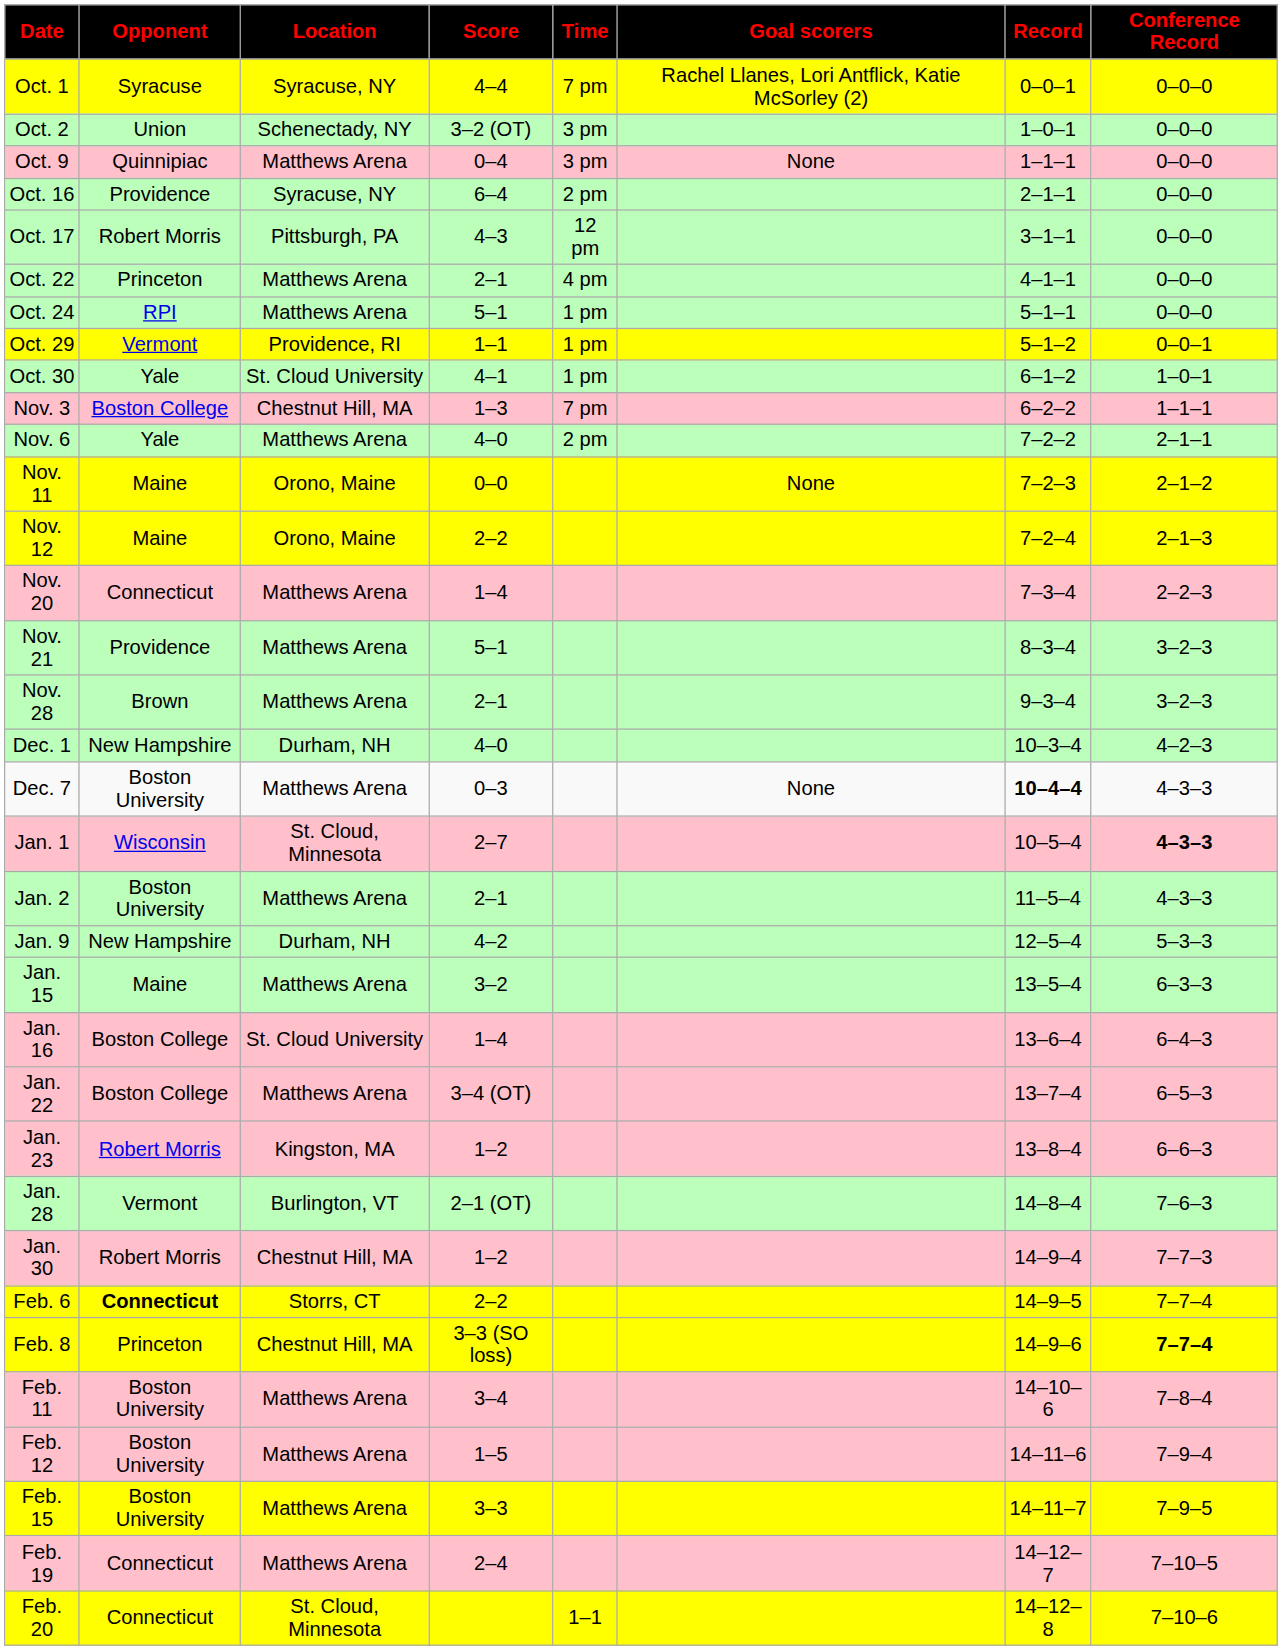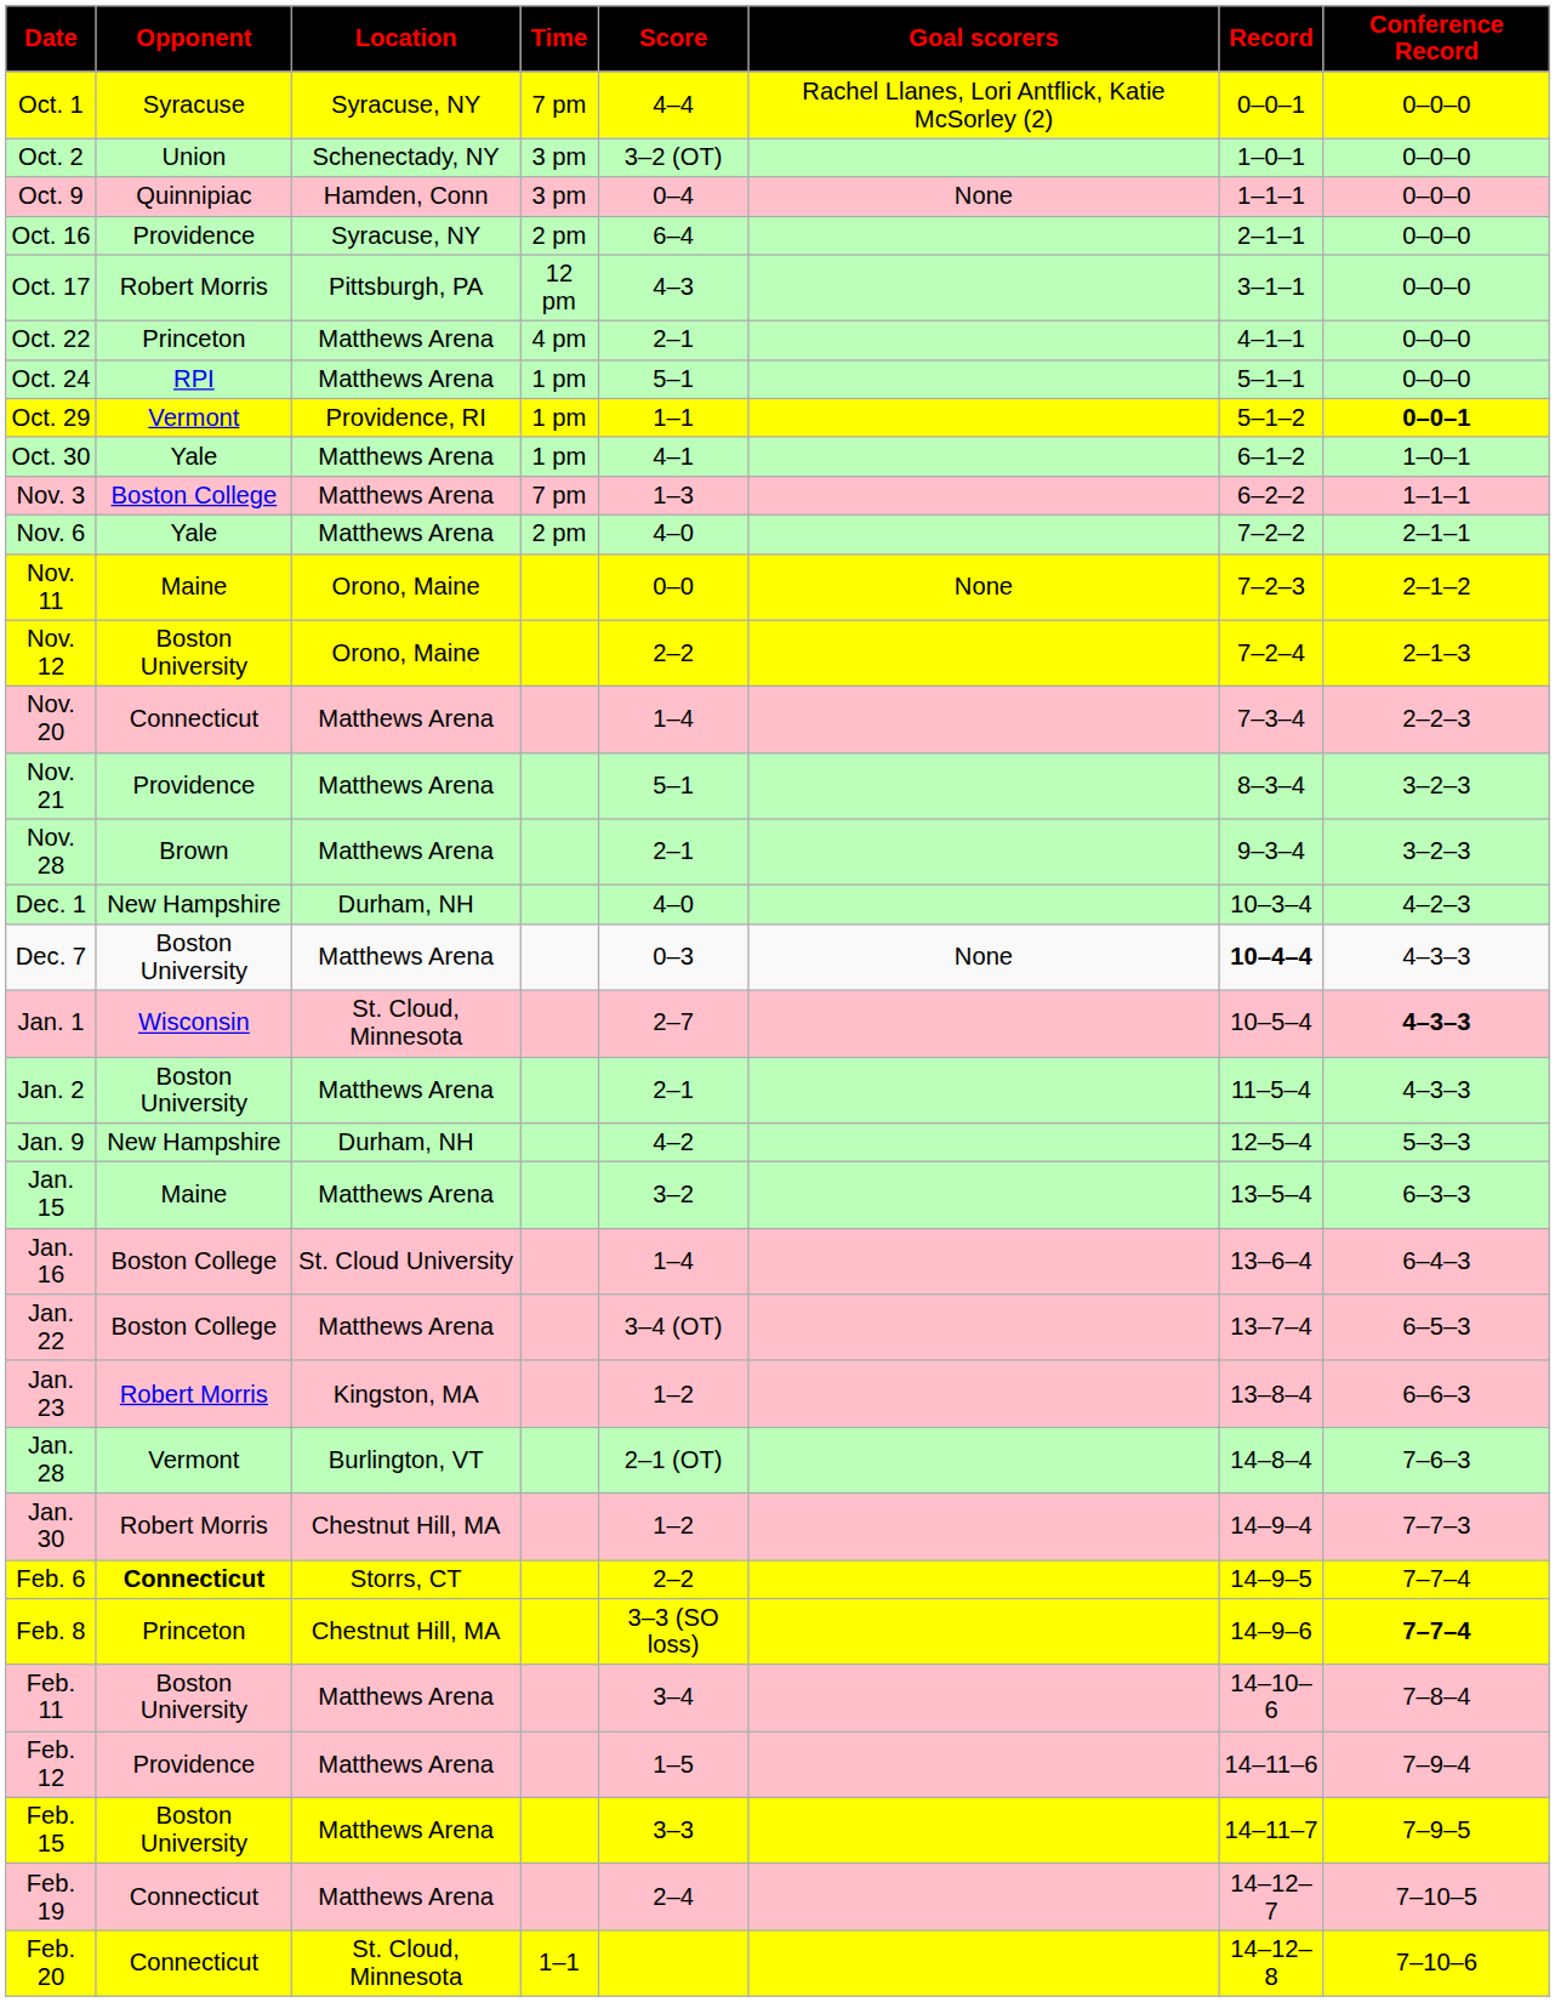 <table class="wikitable" width="80%">
 <tr align="center"  style=" background:black; color:red;">
 <td><strong>Date</strong></td>
 <td><strong>Opponent</strong></td>
 <td><strong>Location</strong></td>
+<td><strong>Time</strong></td>
 <td><strong>Score</strong></td>
-<td><strong>Time</strong></td>
 <td><strong>Goal scorers</strong></td>
 <td><strong>Record</strong></td>
 <td><strong>Conference Record</strong></td>
 </tr>
 <tr align="center" bgcolor="yellow">
 <td>Oct. 1</td>
 <td>Syracuse</td>
 <td>Syracuse, NY</td>
+<td>7 pm</td>
 <td>4–4</td>
-<td>7 pm</td>
 <td>Rachel Llanes, Lori Antflick, Katie McSorley (2)</td>
 <td>0–0–1</td>
 <td>0–0–0</td>
 </tr>
 <tr align="center" bgcolor="bbffbb">
 <td>Oct. 2</td>
 <td>Union</td>
 <td>Schenectady, NY</td>
+<td>3 pm</td>
 <td>3–2 (OT)</td>
-<td>3 pm</td>
 <td></td>
 <td>1–0–1</td>
 <td>0–0–0</td>
 </tr>
 <tr align="center" bgcolor="pink">
 <td>Oct. 9</td>
 <td>Quinnipiac</td>
-<td>Matthews Arena</td>
+<td>Hamden, Conn</td>
+<td>3 pm</td>
 <td>0–4</td>
-<td>3 pm</td>
 <td>None</td>
 <td>1–1–1</td>
 <td>0–0–0</td>
 </tr>
 <tr align="center" bgcolor="bbffbb">
 <td>Oct. 16</td>
 <td>Providence</td>
 <td>Syracuse, NY</td>
+<td>2 pm</td>
 <td>6–4</td>
-<td>2 pm</td>
 <td></td>
 <td>2–1–1</td>
 <td>0–0–0</td>
 </tr>
 <tr align="center" bgcolor="bbffbb">
 <td>Oct. 17</td>
 <td>Robert Morris</td>
 <td>Pittsburgh, PA</td>
+<td>12 pm</td>
 <td>4–3</td>
-<td>12 pm</td>
 <td></td>
 <td>3–1–1</td>
 <td>0–0–0</td>
 </tr>
 <tr align="center" bgcolor="bbffbb">
 <td>Oct. 22</td>
 <td>Princeton</td>
 <td>Matthews Arena</td>
+<td>4 pm</td>
 <td>2–1</td>
-<td>4 pm</td>
 <td></td>
 <td>4–1–1</td>
 <td>0–0–0</td>
 </tr>
 <tr align="center" bgcolor="bbffbb">
 <td>Oct. 24</td>
 <td><a href='#'>RPI</a></td>
 <td>Matthews Arena</td>
+<td>1 pm</td>
 <td>5–1</td>
-<td>1 pm</td>
 <td></td>
 <td>5–1–1</td>
 <td>0–0–0</td>
 </tr>
 <tr align="center" bgcolor="yellow">
 <td>Oct. 29</td>
 <td><a href='#'>Vermont</a></td>
 <td>Providence, RI</td>
+<td>1 pm</td>
 <td>1–1</td>
-<td>1 pm</td>
 <td></td>
 <td>5–1–2</td>
-<td>0–0–1</td>
+<td><strong>0–0–1</strong></td>
 </tr>
 <tr align="center" bgcolor="bbffbb">
 <td>Oct. 30</td>
 <td>Yale</td>
-<td>St. Cloud University</td>
+<td>Matthews Arena</td>
+<td>1 pm</td>
 <td>4–1</td>
-<td>1 pm</td>
 <td></td>
 <td>6–1–2</td>
 <td>1–0–1</td>
 </tr>
 <tr align="center" bgcolor="pink">
 <td>Nov. 3</td>
 <td><a href='#'>Boston College</a></td>
-<td>Chestnut Hill, MA</td>
+<td>Matthews Arena</td>
+<td>7 pm</td>
 <td>1–3</td>
-<td>7 pm</td>
 <td></td>
 <td>6–2–2</td>
 <td>1–1–1</td>
 </tr>
 <tr align="center" bgcolor="bbffbb">
 <td>Nov. 6</td>
 <td>Yale</td>
 <td>Matthews Arena</td>
+<td>2 pm</td>
 <td>4–0</td>
-<td>2 pm</td>
 <td></td>
 <td>7–2–2</td>
 <td>2–1–1</td>
 </tr>
 <tr align="center" bgcolor="yellow">
 <td>Nov. 11</td>
 <td>Maine</td>
 <td>Orono, Maine</td>
+<td></td>
 <td>0–0</td>
-<td></td>
 <td>None</td>
 <td>7–2–3</td>
 <td>2–1–2</td>
 </tr>
 <tr align="center" bgcolor="yellow">
 <td>Nov. 12</td>
-<td>Maine</td>
+<td>Boston University</td>
 <td>Orono, Maine</td>
+<td></td>
 <td>2–2</td>
-<td></td>
 <td></td>
 <td>7–2–4</td>
 <td>2–1–3</td>
 </tr>
 <tr align="center" bgcolor="pink">
 <td>Nov. 20</td>
 <td>Connecticut</td>
 <td>Matthews Arena</td>
+<td></td>
 <td>1–4</td>
-<td></td>
 <td></td>
 <td>7–3–4</td>
 <td>2–2–3</td>
 </tr>
 <tr align="center" bgcolor="bbffbb">
 <td>Nov. 21</td>
 <td>Providence</td>
 <td>Matthews Arena</td>
+<td></td>
 <td>5–1</td>
-<td></td>
 <td></td>
 <td>8–3–4</td>
 <td>3–2–3</td>
 </tr>
 <tr align="center" bgcolor="bbffbb">
 <td>Nov. 28</td>
 <td>Brown</td>
 <td>Matthews Arena</td>
+<td></td>
 <td>2–1</td>
-<td></td>
 <td></td>
 <td>9–3–4</td>
 <td>3–2–3</td>
 </tr>
 <tr align="center" bgcolor="bbffbb">
 <td>Dec. 1</td>
 <td>New Hampshire</td>
 <td>Durham, NH</td>
+<td></td>
 <td>4–0</td>
-<td></td>
 <td></td>
 <td>10–3–4</td>
 <td>4–2–3</td>
 </tr>
 <tr align="center" bgcolor="">
 <td>Dec. 7</td>
 <td>Boston University</td>
 <td>Matthews Arena</td>
+<td></td>
 <td>0–3</td>
-<td></td>
 <td>None</td>
 <td><strong>10–4–4</strong></td>
 <td>4–3–3</td>
 </tr>
 <tr align="center" bgcolor="pink">
 <td>Jan. 1</td>
 <td><a href='#'>Wisconsin</a></td>
 <td>St. Cloud, Minnesota</td>
+<td></td>
 <td>2–7</td>
-<td></td>
 <td></td>
 <td>10–5–4</td>
 <td><strong>4–3–3</strong></td>
 </tr>
 <tr align="center" bgcolor="bbffbb">
 <td>Jan. 2</td>
 <td>Boston University</td>
 <td>Matthews Arena</td>
+<td></td>
 <td>2–1</td>
-<td></td>
 <td></td>
 <td>11–5–4</td>
 <td>4–3–3</td>
 </tr>
 <tr align="center" bgcolor="bbffbb">
 <td>Jan. 9</td>
 <td>New Hampshire</td>
 <td>Durham, NH</td>
+<td></td>
 <td>4–2</td>
-<td></td>
 <td></td>
 <td>12–5–4</td>
 <td>5–3–3</td>
 </tr>
 <tr align="center" bgcolor="bbffbb">
 <td>Jan. 15</td>
 <td>Maine</td>
 <td>Matthews Arena</td>
+<td></td>
 <td>3–2</td>
-<td></td>
 <td></td>
 <td>13–5–4</td>
 <td>6–3–3</td>
 </tr>
 <tr align="center" bgcolor="pink">
 <td>Jan. 16</td>
 <td>Boston College</td>
 <td>St. Cloud University</td>
+<td></td>
 <td>1–4</td>
-<td></td>
 <td></td>
 <td>13–6–4</td>
 <td>6–4–3</td>
 </tr>
 <tr align="center" bgcolor="pink">
 <td>Jan. 22</td>
 <td>Boston College</td>
 <td>Matthews Arena</td>
+<td></td>
 <td>3–4 (OT)</td>
-<td></td>
 <td></td>
 <td>13–7–4</td>
 <td>6–5–3</td>
 </tr>
 <tr align="center" bgcolor="pink">
 <td>Jan. 23</td>
 <td><a href='#'>Robert Morris</a></td>
 <td>Kingston, MA</td>
+<td></td>
 <td>1–2</td>
-<td></td>
 <td></td>
 <td>13–8–4</td>
 <td>6–6–3</td>
 </tr>
 <tr align="center" bgcolor="bbffbb">
 <td>Jan. 28</td>
 <td>Vermont</td>
 <td>Burlington, VT</td>
+<td></td>
 <td>2–1 (OT)</td>
-<td></td>
 <td></td>
 <td>14–8–4</td>
 <td>7–6–3</td>
 </tr>
 <tr align="center" bgcolor="pink">
 <td>Jan. 30</td>
 <td>Robert Morris</td>
 <td>Chestnut Hill, MA</td>
+<td></td>
 <td>1–2</td>
-<td></td>
 <td></td>
 <td>14–9–4</td>
 <td>7–7–3</td>
 </tr>
 <tr align="center" bgcolor="yellow">
 <td>Feb. 6</td>
 <td><strong>Connecticut</strong></td>
 <td>Storrs, CT</td>
+<td></td>
 <td>2–2</td>
-<td></td>
 <td></td>
 <td>14–9–5</td>
 <td>7–7–4</td>
 </tr>
 <tr align="center" bgcolor="yellow">
 <td>Feb. 8</td>
 <td>Princeton</td>
 <td>Chestnut Hill, MA</td>
+<td></td>
 <td>3–3 (SO loss)</td>
-<td></td>
 <td></td>
 <td>14–9–6</td>
 <td><strong>7–7–4</strong></td>
 </tr>
 <tr align="center" bgcolor="pink">
 <td>Feb. 11</td>
 <td>Boston University</td>
 <td>Matthews Arena</td>
+<td></td>
 <td>3–4</td>
-<td></td>
 <td></td>
 <td>14–10–6</td>
 <td>7–8–4</td>
 </tr>
 <tr align="center" bgcolor="pink">
 <td>Feb. 12</td>
-<td>Boston University</td>
+<td>Providence</td>
 <td>Matthews Arena</td>
+<td></td>
 <td>1–5</td>
-<td></td>
 <td></td>
 <td>14–11–6</td>
 <td>7–9–4</td>
 </tr>
 <tr align="center" bgcolor="yellow">
 <td>Feb. 15</td>
 <td>Boston University</td>
 <td>Matthews Arena</td>
+<td></td>
 <td>3–3</td>
-<td></td>
 <td></td>
 <td>14–11–7</td>
 <td>7–9–5</td>
 </tr>
 <tr align="center" bgcolor="pink">
 <td>Feb. 19</td>
 <td>Connecticut</td>
 <td>Matthews Arena</td>
+<td></td>
 <td>2–4</td>
-<td></td>
 <td></td>
 <td>14–12–7</td>
 <td>7–10–5</td>
 </tr>
 <tr align="center" bgcolor="yellow">
 <td>Feb. 20</td>
 <td>Connecticut</td>
 <td>St. Cloud, Minnesota</td>
+<td>1–1</td>
 <td></td>
-<td>1–1</td>
 <td></td>
 <td>14–12–8</td>
 <td>7–10–6</td>
 </tr>
 </table>
